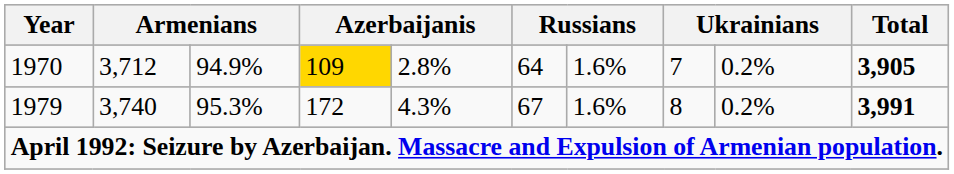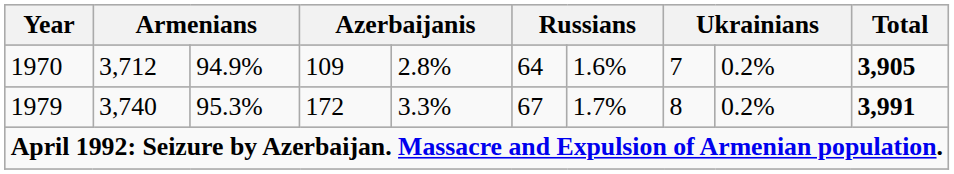 <table class="wikitable">
 <tr>
 <th>Year</th>
 <th colspan="2">Armenians</th>
 <th colspan="2">Azerbaijanis</th>
 <th colspan="2">Russians</th>
 <th colspan="2">Ukrainians</th>
 <th>Total</th>
 </tr>
 <tr>
 <td>1970</td>
 <td>3,712</td>
 <td>94.9%</td>
-<td style="background: gold;">109</td>
+<td>109</td>
 <td>2.8%</td>
 <td>64</td>
 <td>1.6%</td>
 <td>7</td>
 <td>0.2%</td>
 <td><strong>3,905</strong></td>
 </tr>
 <tr>
 <td>1979</td>
 <td>3,740</td>
 <td>95.3%</td>
 <td>172</td>
-<td>4.3%</td>
+<td>3.3%</td>
 <td>67</td>
-<td>1.6%</td>
+<td>1.7%</td>
 <td>8</td>
 <td>0.2%</td>
 <td><strong>3,991</strong></td>
 </tr>
 <tr>
 <td colspan="10"><strong>April 1992: Seizure by Azerbaijan. <a href='#'>Massacre and Expulsion of Armenian population</a>.</strong></td>
 </tr>
 </table>
